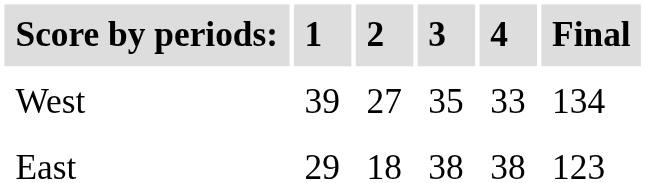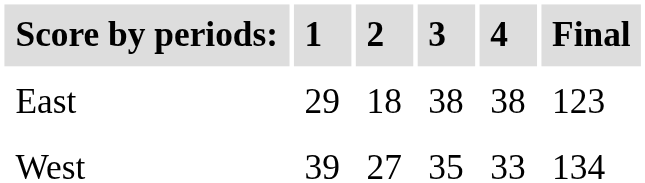 <table cellpadding=5>
 <tr bgcolor="#dddddd">
 <td><strong>Score by periods:</strong></td>
 <td><strong>1</strong></td>
 <td><strong>2</strong></td>
 <td><strong>3</strong></td>
 <td><strong>4</strong></td>
 <td><strong>Final</strong></td>
 </tr>
 <tr>
+<td>East</td>
+<td>29</td>
+<td>18</td>
+<td>38</td>
+<td>38</td>
+<td>123</td>
+</tr>
+<tr>
 <td>West</td>
 <td>39</td>
 <td>27</td>
 <td>35</td>
 <td>33</td>
 <td>134</td>
 </tr>
 <tr>
-<td>East</td>
-<td>29</td>
-<td>18</td>
-<td>38</td>
-<td>38</td>
-<td>123</td>
-</tr>
-<tr>
 </tr>
 </table>
